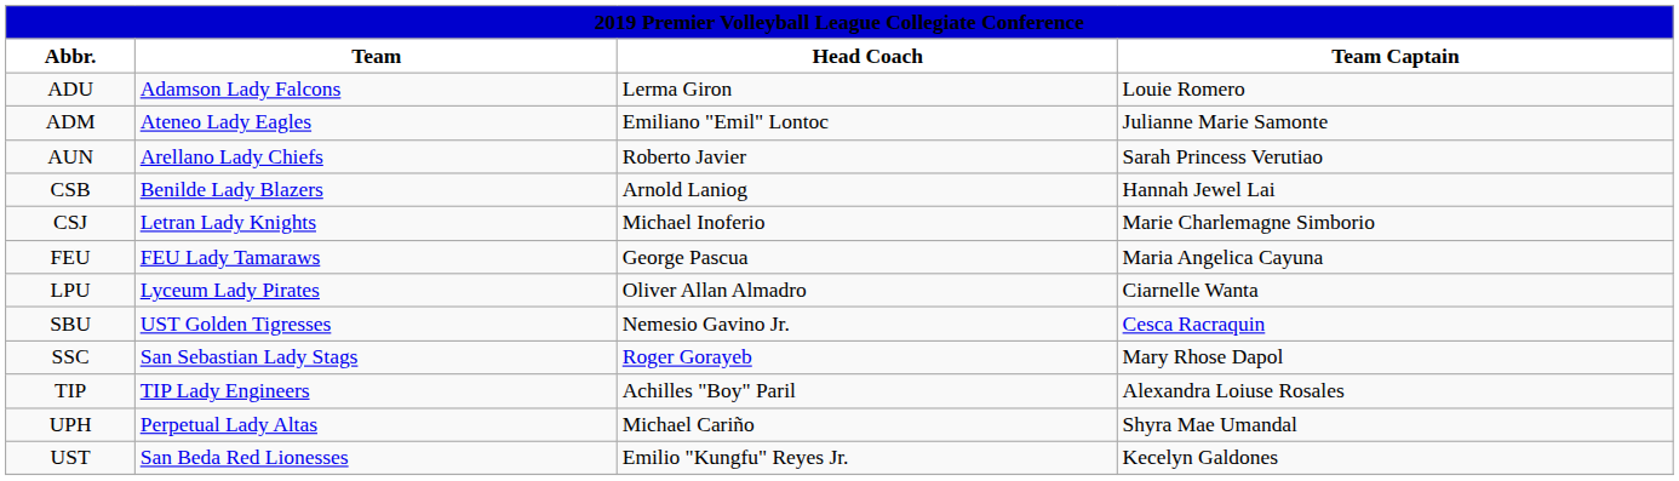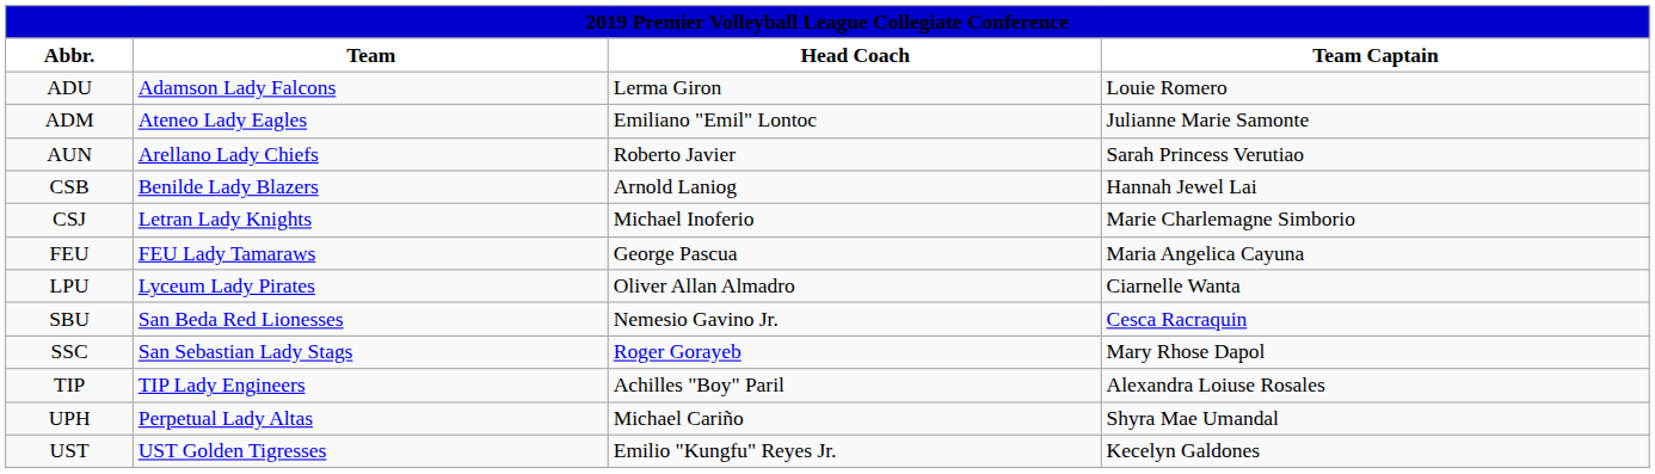 <table class="wikitable" style="width:100%; text-align:left">
 <tr>
 <th style=background:#0000CD colspan=5><span>2019 Premier Volleyball League Collegiate Conference</span></th>
 </tr>
 <tr>
 <th style="background:white">Abbr.</th>
 <th style="background:white">Team</th>
 <th style="background:white">Head Coach</th>
 <th style="background:white">Team Captain</th>
 </tr>
 <tr>
 <td style="text-align:center;">ADU</td>
 <td><a href='#'>Adamson Lady Falcons</a></td>
 <td>Lerma Giron</td>
 <td>Louie Romero</td>
 </tr>
 <tr>
 <td style="text-align:center;">ADM</td>
 <td><a href='#'>Ateneo Lady Eagles</a></td>
 <td>Emiliano "Emil" Lontoc</td>
 <td>Julianne Marie Samonte</td>
 </tr>
 <tr>
 <td style="text-align:center;">AUN</td>
 <td><a href='#'>Arellano Lady Chiefs</a></td>
 <td>Roberto Javier</td>
 <td>Sarah Princess Verutiao</td>
 </tr>
 <tr>
 <td style="text-align:center;">CSB</td>
 <td><a href='#'>Benilde Lady Blazers</a></td>
 <td>Arnold Laniog</td>
 <td>Hannah Jewel Lai</td>
 </tr>
 <tr>
 <td style="text-align:center;">CSJ</td>
 <td><a href='#'>Letran Lady Knights</a></td>
 <td>Michael Inoferio</td>
 <td>Marie Charlemagne Simborio</td>
 </tr>
 <tr>
 <td style="text-align:center;">FEU</td>
 <td><a href='#'>FEU Lady Tamaraws</a></td>
 <td>George Pascua</td>
 <td>Maria Angelica Cayuna</td>
 </tr>
 <tr>
 <td style="text-align:center;">LPU</td>
 <td><a href='#'>Lyceum Lady Pirates</a></td>
 <td>Oliver Allan Almadro</td>
 <td>Ciarnelle Wanta</td>
 </tr>
 <tr>
 <td style="text-align:center;">SBU</td>
-<td><a href='#'>UST Golden Tigresses</a></td>
+<td><a href='#'>San Beda Red Lionesses</a></td>
 <td>Nemesio Gavino Jr.</td>
 <td><a href='#'>Cesca Racraquin</a></td>
 </tr>
 <tr>
 <td style="text-align:center;">SSC</td>
 <td><a href='#'>San Sebastian Lady Stags</a></td>
 <td><a href='#'>Roger Gorayeb</a></td>
 <td>Mary Rhose Dapol</td>
 </tr>
 <tr>
 <td style="text-align:center;">TIP</td>
 <td><a href='#'>TIP Lady Engineers</a></td>
 <td>Achilles "Boy" Paril</td>
 <td>Alexandra Loiuse Rosales</td>
 </tr>
 <tr>
 <td style="text-align:center;">UPH</td>
 <td><a href='#'>Perpetual Lady Altas</a></td>
 <td>Michael Cariño</td>
 <td>Shyra Mae Umandal</td>
 </tr>
 <tr>
 <td style="text-align:center;">UST</td>
-<td><a href='#'>San Beda Red Lionesses</a></td>
+<td><a href='#'>UST Golden Tigresses</a></td>
 <td>Emilio "Kungfu" Reyes Jr.</td>
 <td>Kecelyn Galdones</td>
 </tr>
 <tr>
 </tr>
 </table>
